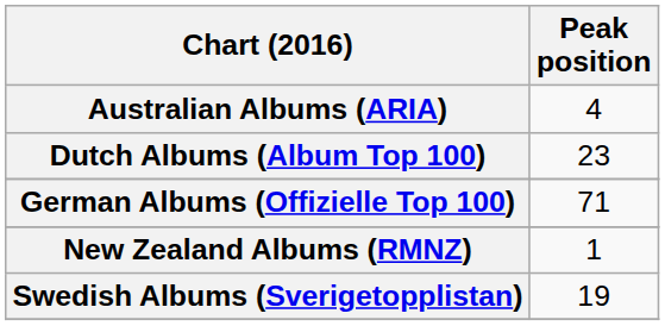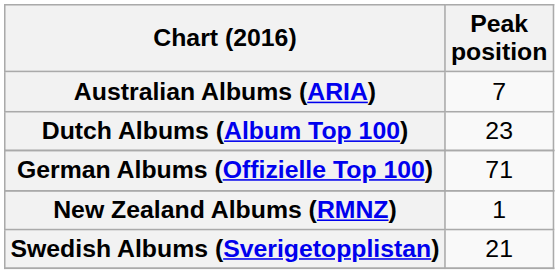 <table class="wikitable sortable plainrowheaders" style="text-align:center">
 <tr>
 <th>Chart (2016)</th>
 <th>Peak<br>position</th>
 </tr>
 <tr>
 <th scope="row">Australian Albums (<a href='#'>ARIA</a>)</th>
-<td>4</td>
+<td>7</td>
 </tr>
 <tr>
 <th scope="row">Dutch Albums (<a href='#'>Album Top 100</a>)</th>
 <td>23</td>
 </tr>
 <tr>
 </tr>
 <tr>
 <th scope="row">German Albums (<a href='#'>Offizielle Top 100</a>)</th>
 <td>71</td>
 </tr>
 <tr>
 </tr>
 <tr>
 <th scope="row">New Zealand Albums (<a href='#'>RMNZ</a>)</th>
 <td>1</td>
 </tr>
 <tr>
 <th scope="row">Swedish Albums (<a href='#'>Sverigetopplistan</a>)</th>
-<td>19</td>
+<td>21</td>
 </tr>
 <tr>
 </tr>
 </table>
